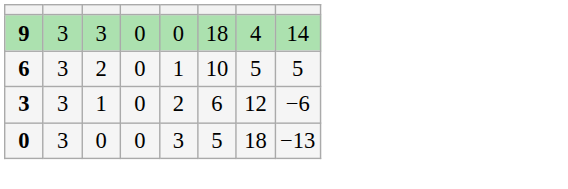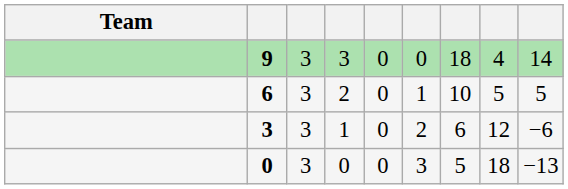 <table class="wikitable" style="text-align: center;">
 <tr>
+<th width=165>Team</th>
 <th width=20></th>
 <th width=20></th>
 <th width=20></th>
 <th width=20></th>
 <th width=20></th>
 <th width=20></th>
 <th width=20></th>
 <th width=20></th>
 </tr>
 <tr align=center style="background:#ACE1AF;">
+<td style="text-align:left;"></td>
 <td><strong>9</strong></td>
 <td>3</td>
 <td>3</td>
 <td>0</td>
 <td>0</td>
 <td>18</td>
 <td>4</td>
 <td>14</td>
 </tr>
 <tr align=center style="background:#f5f5f5;">
+<td style="text-align:left;"></td>
 <td><strong>6</strong></td>
 <td>3</td>
 <td>2</td>
 <td>0</td>
 <td>1</td>
 <td>10</td>
 <td>5</td>
 <td>5</td>
 </tr>
 <tr align=center style="background:#f5f5f5;">
+<td style="text-align:left;"></td>
 <td><strong>3</strong></td>
 <td>3</td>
 <td>1</td>
 <td>0</td>
 <td>2</td>
 <td>6</td>
 <td>12</td>
 <td>−6</td>
 </tr>
 <tr align=center style="background:#f5f5f5;">
+<td style="text-align:left;"></td>
 <td><strong>0</strong></td>
 <td>3</td>
 <td>0</td>
 <td>0</td>
 <td>3</td>
 <td>5</td>
 <td>18</td>
 <td>−13</td>
 </tr>
 </table>
